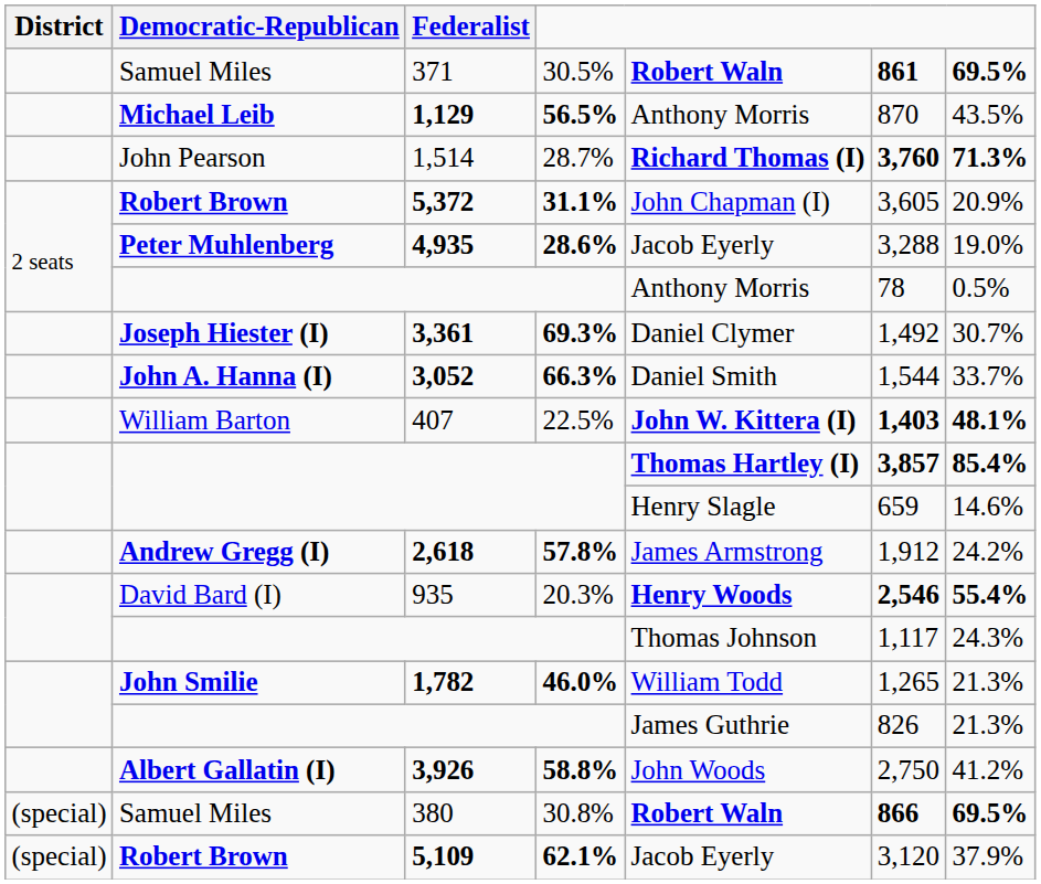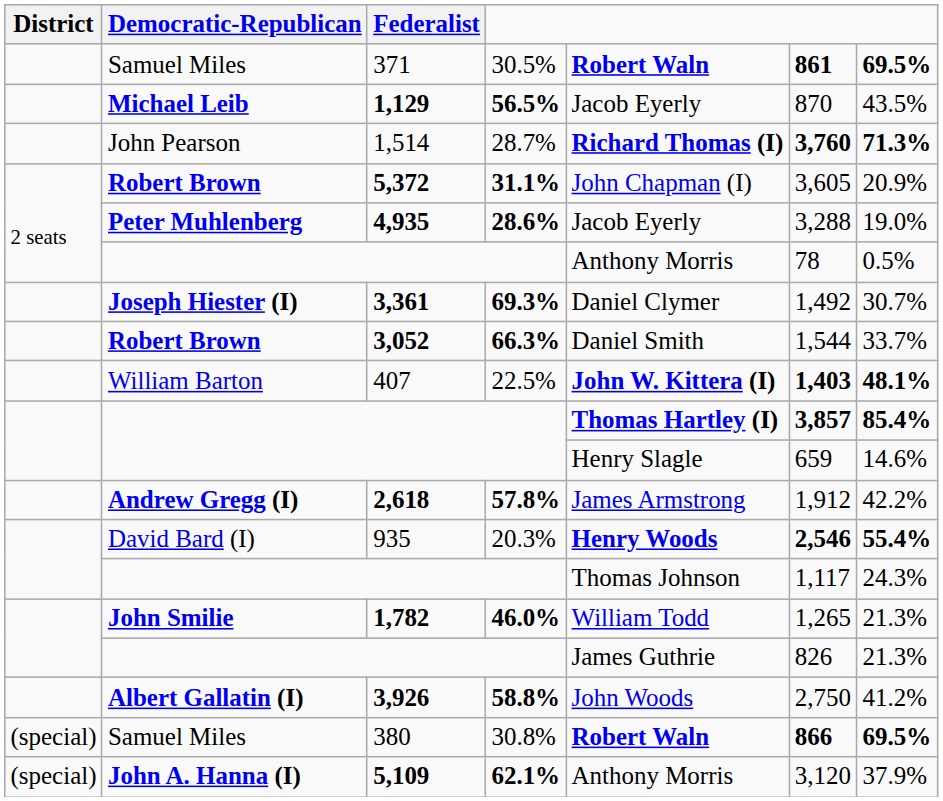 <table class=wikitable>
 <tr>
 <th>District</th>
 <th><a href='#'>Democratic-Republican</a></th>
 <th><a href='#'>Federalist</a></th>
 </tr>
 <tr>
 <td></td>
 <td>Samuel Miles</td>
 <td>371</td>
 <td>30.5%</td>
 <td><strong><a href='#'>Robert Waln</a></strong></td>
 <td><strong>861</strong></td>
 <td><strong>69.5%</strong></td>
 </tr>
 <tr>
 <td></td>
 <td><strong><a href='#'>Michael Leib</a></strong></td>
 <td><strong>1,129</strong></td>
 <td><strong>56.5%</strong></td>
-<td>Anthony Morris</td>
+<td>Jacob Eyerly</td>
 <td>870</td>
 <td>43.5%</td>
 </tr>
 <tr>
 <td></td>
 <td>John Pearson</td>
 <td>1,514</td>
 <td>28.7%</td>
 <td><strong><a href='#'>Richard Thomas</a> (I)</strong></td>
 <td><strong>3,760</strong></td>
 <td><strong>71.3%</strong></td>
 </tr>
 <tr>
 <td rowspan=3><br><small>2 seats</small></td>
 <td><strong><a href='#'>Robert Brown</a></strong></td>
 <td><strong>5,372</strong></td>
 <td><strong>31.1%</strong></td>
 <td><a href='#'>John Chapman</a> (I)</td>
 <td>3,605</td>
 <td>20.9%</td>
 </tr>
 <tr>
 <td><strong><a href='#'>Peter Muhlenberg</a></strong></td>
 <td><strong>4,935</strong></td>
 <td><strong>28.6%</strong></td>
 <td>Jacob Eyerly</td>
 <td>3,288</td>
 <td>19.0%</td>
 </tr>
 <tr>
 <td colspan=3></td>
 <td>Anthony Morris</td>
 <td>78</td>
 <td>0.5%</td>
 </tr>
 <tr>
 <td></td>
 <td><strong><a href='#'>Joseph Hiester</a> (I)</strong></td>
 <td><strong>3,361</strong></td>
 <td><strong>69.3%</strong></td>
 <td>Daniel Clymer</td>
 <td>1,492</td>
 <td>30.7%</td>
 </tr>
 <tr>
 <td></td>
-<td><strong><a href='#'>John A. Hanna</a> (I)</strong></td>
+<td><strong><a href='#'>Robert Brown</a></strong></td>
 <td><strong>3,052</strong></td>
 <td><strong>66.3%</strong></td>
 <td>Daniel Smith</td>
 <td>1,544</td>
 <td>33.7%</td>
 </tr>
 <tr>
 <td></td>
 <td><a href='#'>William Barton</a></td>
 <td>407</td>
 <td>22.5%</td>
 <td><strong><a href='#'>John W. Kittera</a> (I)</strong></td>
 <td><strong>1,403</strong></td>
 <td><strong>48.1%</strong></td>
 </tr>
 <tr>
 <td rowspan=2></td>
 <td rowspan=2 colspan=3></td>
 <td><strong><a href='#'>Thomas Hartley</a> (I)</strong></td>
 <td><strong>3,857</strong></td>
 <td><strong>85.4%</strong></td>
 </tr>
 <tr>
 <td>Henry Slagle</td>
 <td>659</td>
 <td>14.6%</td>
 </tr>
 <tr>
 <td></td>
 <td><strong><a href='#'>Andrew Gregg</a> (I)</strong></td>
 <td><strong>2,618</strong></td>
 <td><strong>57.8%</strong></td>
 <td><a href='#'>James Armstrong</a></td>
 <td>1,912</td>
-<td>24.2%</td>
+<td>42.2%</td>
 </tr>
 <tr>
 <td rowspan=2></td>
 <td><a href='#'>David Bard</a> (I)</td>
 <td>935</td>
 <td>20.3%</td>
 <td><strong><a href='#'>Henry Woods</a></strong></td>
 <td><strong>2,546</strong></td>
 <td><strong>55.4%</strong></td>
 </tr>
 <tr>
 <td colspan=3></td>
 <td>Thomas Johnson</td>
 <td>1,117</td>
 <td>24.3%</td>
 </tr>
 <tr>
 <td rowspan=2></td>
 <td><strong><a href='#'>John Smilie</a></strong></td>
 <td><strong>1,782</strong></td>
 <td><strong>46.0%</strong></td>
 <td><a href='#'>William Todd</a></td>
 <td>1,265</td>
 <td>21.3%</td>
 </tr>
 <tr>
 <td colspan=3></td>
 <td>James Guthrie</td>
 <td>826</td>
 <td>21.3%</td>
 </tr>
 <tr>
 <td></td>
 <td><strong><a href='#'>Albert Gallatin</a> (I)</strong></td>
 <td><strong>3,926</strong></td>
 <td><strong>58.8%</strong></td>
 <td><a href='#'>John Woods</a></td>
 <td>2,750</td>
 <td>41.2%</td>
 </tr>
 <tr>
 <td> (special)</td>
 <td>Samuel Miles</td>
 <td>380</td>
 <td>30.8%</td>
 <td><strong><a href='#'>Robert Waln</a></strong></td>
 <td><strong>866</strong></td>
 <td><strong>69.5%</strong></td>
 </tr>
 <tr>
 <td> (special)</td>
-<td><strong><a href='#'>Robert Brown</a></strong></td>
+<td><strong><a href='#'>John A. Hanna</a> (I)</strong></td>
 <td><strong>5,109</strong></td>
 <td><strong>62.1%</strong></td>
-<td>Jacob Eyerly</td>
+<td>Anthony Morris</td>
 <td>3,120</td>
 <td>37.9%</td>
 </tr>
 </table>
